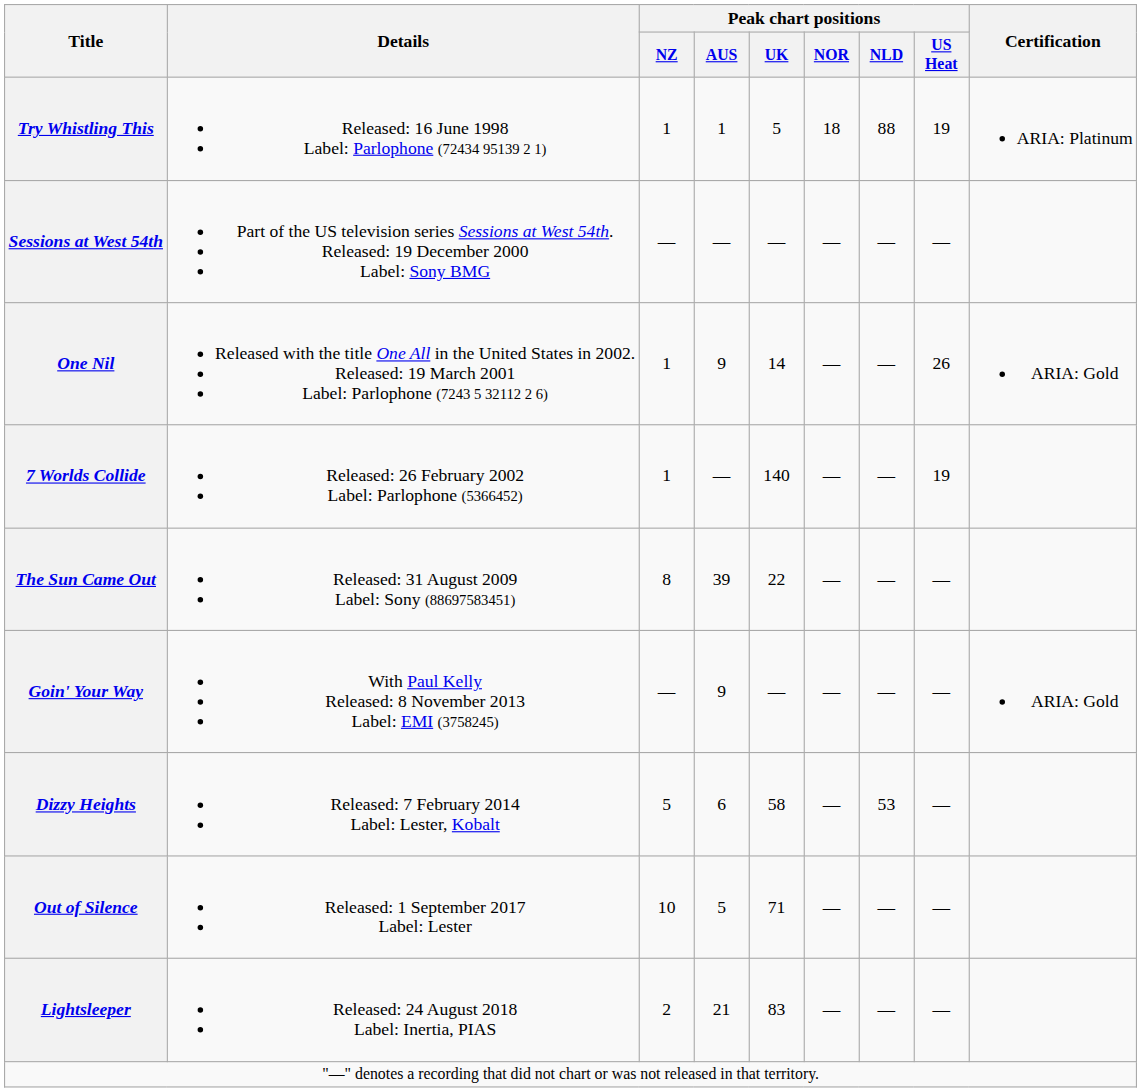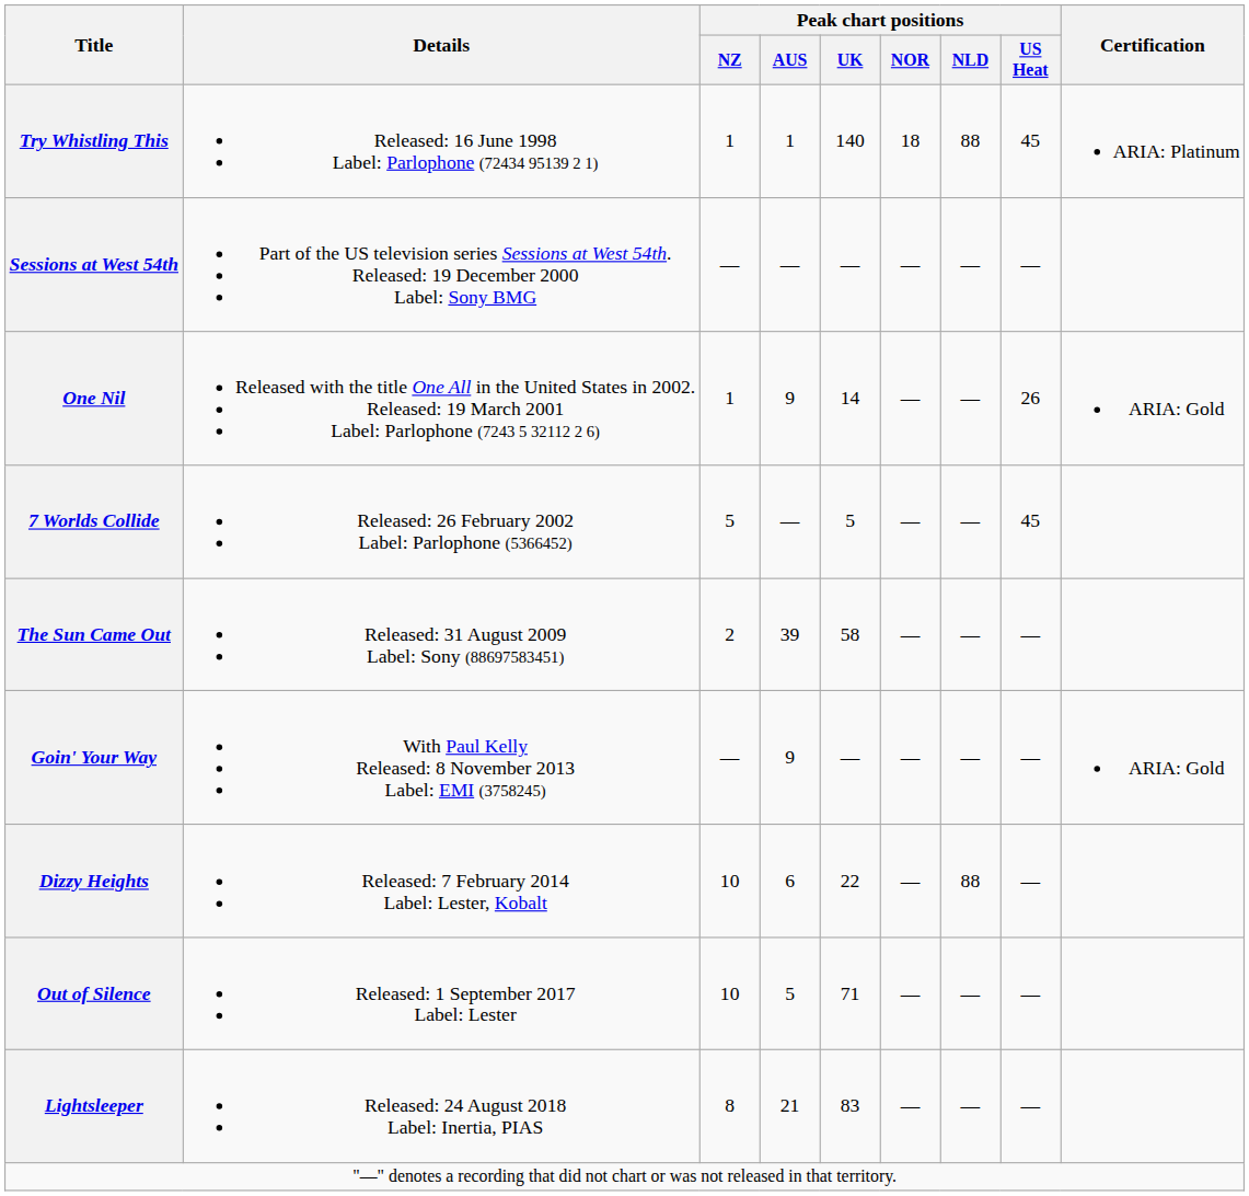 <table class="wikitable plainrowheaders" style="text-align:center;">
 <tr>
 <th scope="col" rowspan="2">Title</th>
 <th scope="col" rowspan="2">Details</th>
 <th scope="col" colspan="6">Peak chart positions</th>
 <th scope="col" rowspan="2">Certification</th>
 </tr>
 <tr>
 <th scope="col" style="width:3em;font-size:90%;"><a href='#'>NZ</a><br></th>
 <th scope="col" style="width:3em;font-size:90%;"><a href='#'>AUS</a><br></th>
 <th scope="col" style="width:3em;font-size:90%;"><a href='#'>UK</a><br></th>
 <th scope="col" style="width:3em;font-size:90%;"><a href='#'>NOR</a><br></th>
 <th scope="col" style="width:3em;font-size:90%;"><a href='#'>NLD</a><br></th>
 <th scope="col" style="width:3em;font-size:90%;"><a href='#'>US<br>Heat</a></th>
 </tr>
 <tr>
 <th scope="row"><em><a href='#'>Try Whistling This</a></em></th>
 <td><br><ul><li>Released: 16 June 1998</li><li>Label: <a href='#'>Parlophone</a> <small>(72434 95139 2 1)</small></li></ul></td>
 <td>1</td>
 <td>1</td>
-<td>5</td>
+<td>140</td>
 <td>18</td>
 <td>88</td>
-<td>19</td>
+<td>45</td>
 <td><br><ul><li>ARIA: Platinum</li></ul></td>
 </tr>
 <tr>
 <th scope="row"><em><a href='#'>Sessions at West 54th</a></em></th>
 <td><br><ul><li>Part of the US television series <em><a href='#'>Sessions at West 54th</a></em>.</li><li>Released: 19 December 2000</li><li>Label: <a href='#'>Sony BMG</a></li></ul></td>
 <td>—</td>
 <td>—</td>
 <td>—</td>
 <td>—</td>
 <td>—</td>
 <td>—</td>
 <td></td>
 </tr>
 <tr>
 <th scope="row"><em><a href='#'>One Nil</a></em></th>
 <td><br><ul><li>Released with the title <em><a href='#'>One All</a></em> in the United States in 2002.</li><li>Released: 19 March 2001</li><li>Label: Parlophone <small>(7243 5 32112 2 6)</small></li></ul></td>
 <td>1</td>
 <td>9</td>
 <td>14</td>
 <td>—</td>
 <td>—</td>
 <td>26</td>
 <td><br><ul><li>ARIA: Gold</li></ul></td>
 </tr>
 <tr>
 <th scope="row"><em><a href='#'>7 Worlds Collide</a></em></th>
 <td><br><ul><li>Released: 26 February 2002</li><li>Label: Parlophone <small>(5366452)</small></li></ul></td>
-<td>1</td>
+<td>5</td>
 <td>—</td>
-<td>140</td>
+<td>5</td>
 <td>—</td>
 <td>—</td>
-<td>19</td>
+<td>45</td>
 <td></td>
 </tr>
 <tr>
 <th scope="row"><em><a href='#'>The Sun Came Out</a></em></th>
 <td><br><ul><li>Released: 31 August 2009</li><li>Label: Sony <small>(88697583451)</small></li></ul></td>
-<td>8<br></td>
+<td>2</td>
 <td>39</td>
-<td>22</td>
+<td>58</td>
 <td>—</td>
 <td>—</td>
 <td>—</td>
 <td></td>
 </tr>
 <tr>
 <th scope="row"><em><a href='#'>Goin' Your Way</a></em></th>
 <td><br><ul><li>With <a href='#'>Paul Kelly</a></li><li>Released: 8 November 2013</li><li>Label: <a href='#'>EMI</a> <small>(3758245)</small></li></ul></td>
 <td>—</td>
 <td>9<br></td>
 <td>—</td>
 <td>—</td>
 <td>—</td>
 <td>—</td>
 <td><br><ul><li>ARIA: Gold</li></ul></td>
 </tr>
 <tr>
 <th scope="row"><em><a href='#'>Dizzy Heights</a></em></th>
 <td><br><ul><li>Released: 7 February 2014</li><li>Label: Lester, <a href='#'>Kobalt</a></li></ul></td>
-<td>5</td>
+<td>10<br></td>
 <td>6</td>
-<td>58</td>
+<td>22</td>
 <td>—</td>
-<td>53</td>
+<td>88</td>
 <td>—</td>
 <td></td>
 </tr>
 <tr>
 <th scope="row"><em><a href='#'>Out of Silence</a></em></th>
 <td><br><ul><li>Released: 1 September 2017</li><li>Label: Lester</li></ul></td>
 <td>10<br></td>
 <td>5</td>
 <td>71</td>
 <td>—</td>
 <td>—</td>
 <td>—</td>
 <td></td>
 </tr>
 <tr>
 <th scope="row"><em><a href='#'>Lightsleeper</a></em><br></th>
 <td><br><ul><li>Released: 24 August 2018</li><li>Label: Inertia, PIAS</li></ul></td>
-<td>2</td>
+<td>8<br></td>
 <td>21<br></td>
 <td>83<br></td>
 <td>—</td>
 <td>—</td>
 <td>—</td>
 <td></td>
 </tr>
 <tr>
 <td colspan="9" style="font-size:90%">"—" denotes a recording that did not chart or was not released in that territory.</td>
 </tr>
 </table>
